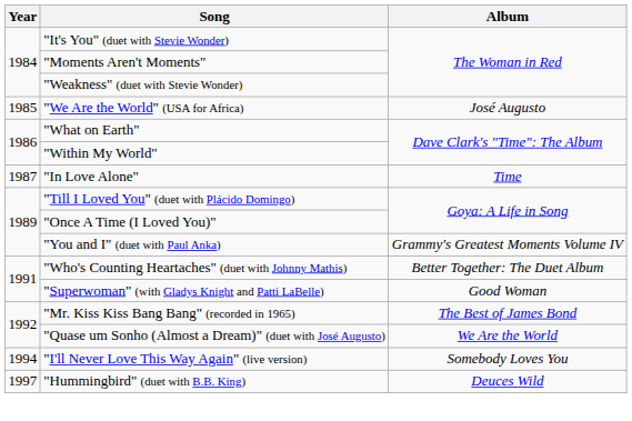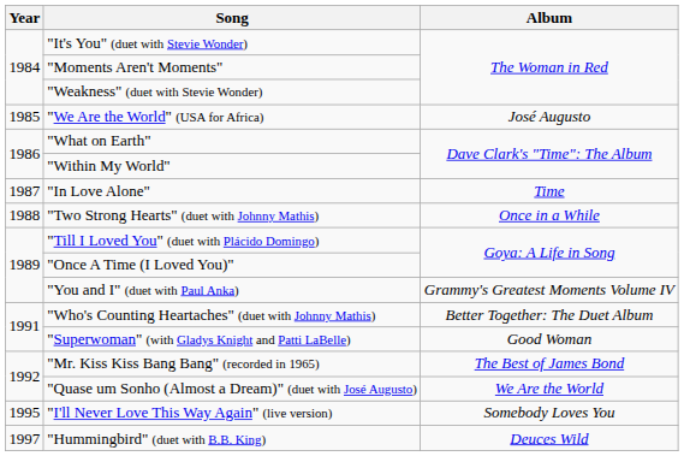 <table class="wikitable" style="text-align:center;">
 <tr>
 <th rowspan="1">Year</th>
 <th rowspan="1">Song</th>
 <th rowspan="1">Album</th>
 </tr>
 <tr>
 <td rowspan="3">1984</td>
 <td align="left">"It's You" <small>(duet with <a href='#'>Stevie Wonder</a>)</small></td>
 <td rowspan="3"><em><a href='#'>The Woman in Red</a></em></td>
 </tr>
 <tr>
 <td align="left">"Moments Aren't Moments"</td>
 </tr>
 <tr>
 <td align="left">"Weakness" <small>(duet with Stevie Wonder)</small></td>
 </tr>
 <tr>
 <td rowspan="1">1985</td>
 <td align="left">"<a href='#'>We Are the World</a>" <small>(USA for Africa)</small></td>
 <td><em>José Augusto</em></td>
 </tr>
 <tr>
 <td rowspan="2">1986</td>
 <td align="left">"What on Earth"</td>
 <td rowspan="2"><em><a href='#'>Dave Clark's "Time": The Album</a></em></td>
 </tr>
 <tr>
 <td align="left">"Within My World"</td>
 </tr>
 <tr>
 <td rowspan="1">1987</td>
 <td align="left">"In Love Alone"</td>
 <td><em><a href='#'>Time</a></em></td>
 </tr>
 <tr>
+<td rowspan="1">1988</td>
+<td align="left">"Two Strong Hearts" <small>(duet with <a href='#'>Johnny Mathis</a>)</small></td>
+<td><em><a href='#'>Once in a While</a></em></td>
+</tr>
+<tr>
 <td rowspan="3">1989</td>
 <td align="left">"<a href='#'>Till I Loved You</a>" <small>(duet with <a href='#'>Plácido Domingo</a>)</small></td>
 <td rowspan="2"><em><a href='#'>Goya: A Life in Song</a></em></td>
 </tr>
 <tr>
 <td align="left">"Once A Time (I Loved You)"</td>
 </tr>
 <tr>
 <td align="left">"You and I" <small>(duet with <a href='#'>Paul Anka</a>)</small></td>
 <td><em>Grammy's Greatest Moments Volume IV</em></td>
 </tr>
 <tr>
 <td rowspan="2">1991</td>
 <td align="left">"Who's Counting Heartaches" <small>(duet with <a href='#'>Johnny Mathis</a>)</small></td>
 <td><em>Better Together: The Duet Album</em></td>
 </tr>
 <tr>
 <td align="left">"<a href='#'>Superwoman</a>" <small>(with <a href='#'>Gladys Knight</a> and <a href='#'>Patti LaBelle</a>)</small></td>
 <td><em>Good Woman</em></td>
 </tr>
 <tr>
 <td rowspan="2">1992</td>
 <td align="left">"Mr. Kiss Kiss Bang Bang" <small>(recorded in 1965)</small></td>
 <td><em><a href='#'>The Best of James Bond</a></em></td>
 </tr>
 <tr>
 <td align="left">"Quase um Sonho (Almost a Dream)" <small>(duet with <a href='#'>José Augusto</a>)</small></td>
 <td><em><a href='#'>We Are the World</a></em></td>
 </tr>
 <tr>
-<td rowspan="1">1994</td>
+<td rowspan="1">1995</td>
 <td align="left">"<a href='#'>I'll Never Love This Way Again</a>" <small>(live version)</small></td>
 <td><em>Somebody Loves You</em></td>
 </tr>
 <tr>
 <td rowspan="1">1997</td>
 <td align="left">"Hummingbird" <small>(duet with <a href='#'>B.B. King</a>)</small></td>
 <td><em><a href='#'>Deuces Wild</a></em></td>
 </tr>
 </table>
